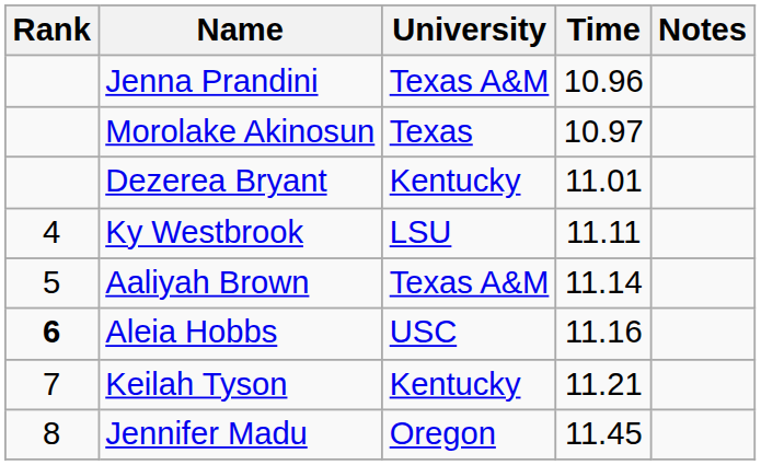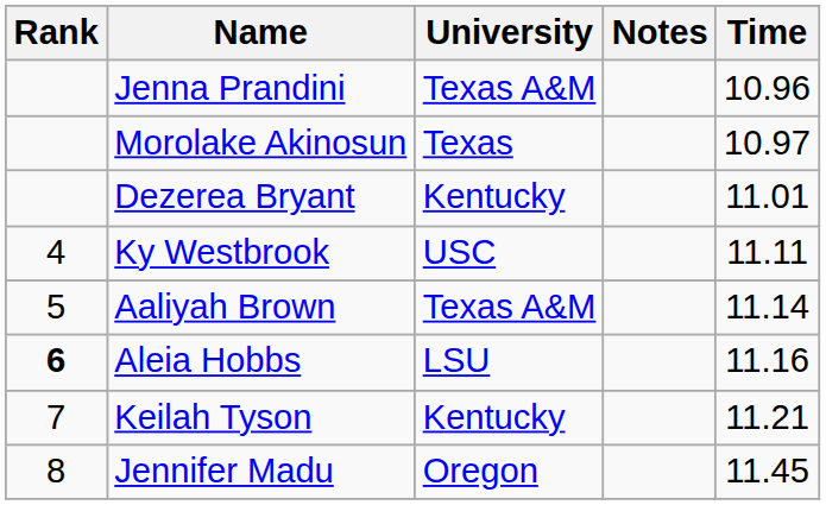 <table class="wikitable sortable" style="text-align:center">
 <tr>
 <th>Rank</th>
 <th>Name</th>
 <th>University</th>
+<th>Notes</th>
 <th>Time</th>
-<th>Notes</th>
 </tr>
 <tr>
 <td></td>
 <td align=left><a href='#'>Jenna Prandini</a></td>
 <td align=left><a href='#'>Texas A&M</a></td>
+<td></td>
 <td>10.96</td>
-<td></td>
 </tr>
 <tr>
 <td></td>
 <td align=left><a href='#'>Morolake Akinosun</a></td>
 <td align=left><a href='#'>Texas</a></td>
+<td></td>
 <td>10.97</td>
-<td></td>
 </tr>
 <tr>
 <td></td>
 <td align=left><a href='#'>Dezerea Bryant</a></td>
 <td align=left><a href='#'>Kentucky</a></td>
+<td></td>
 <td>11.01</td>
-<td></td>
 </tr>
 <tr>
 <td>4</td>
 <td align=left><a href='#'>Ky Westbrook</a></td>
-<td align=left><a href='#'>LSU</a></td>
+<td align="left"><a href='#'>USC</a></td>
+<td></td>
 <td>11.11</td>
-<td></td>
 </tr>
 <tr>
 <td>5</td>
 <td align=left><a href='#'>Aaliyah Brown</a></td>
 <td align=left><a href='#'>Texas A&M</a></td>
+<td></td>
 <td>11.14</td>
-<td></td>
 </tr>
 <tr>
 <td><strong>6</strong></td>
 <td align=left><a href='#'>Aleia Hobbs</a></td>
-<td align="left"><a href='#'>USC</a></td>
+<td align=left><a href='#'>LSU</a></td>
+<td></td>
 <td>11.16</td>
-<td></td>
 </tr>
 <tr>
 <td>7</td>
 <td align=left><a href='#'>Keilah Tyson</a></td>
 <td align="left"><a href='#'>Kentucky</a></td>
+<td></td>
 <td>11.21</td>
-<td></td>
 </tr>
 <tr>
 <td>8</td>
 <td align=left><a href='#'>Jennifer Madu</a></td>
 <td align=left><a href='#'>Oregon</a></td>
+<td></td>
 <td>11.45</td>
-<td></td>
 </tr>
 </table>
